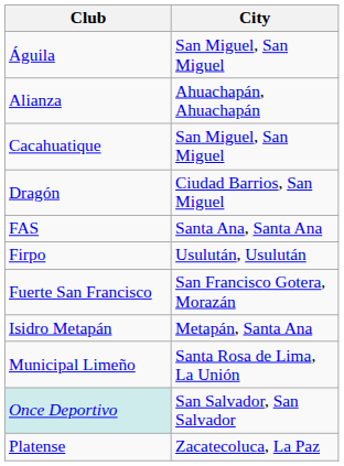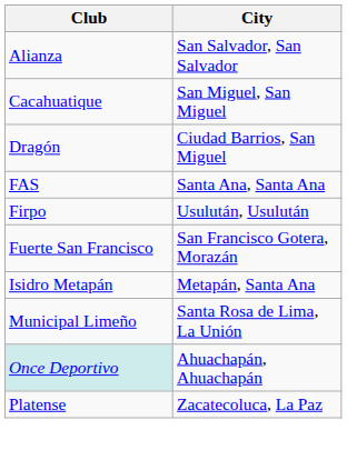 <table class="wikitable">
 <tr>
 <th width="150px">Club</th>
 <th width="150px">City</th>
 </tr>
 <tr>
-<td><a href='#'>Águila</a></td>
-<td><a href='#'>San Miguel</a>, <a href='#'>San Miguel</a></td>
-</tr>
-<tr>
 <td><a href='#'>Alianza</a></td>
-<td><a href='#'>Ahuachapán</a>, <a href='#'>Ahuachapán</a></td>
+<td><a href='#'>San Salvador</a>, <a href='#'>San Salvador</a></td>
 </tr>
 <tr>
 <td><a href='#'>Cacahuatique</a></td>
 <td><a href='#'>San Miguel</a>, <a href='#'>San Miguel</a></td>
 </tr>
 <tr>
 <td><a href='#'>Dragón</a></td>
 <td><a href='#'>Ciudad Barrios</a>, <a href='#'>San Miguel</a></td>
 </tr>
 <tr>
 <td><a href='#'>FAS</a></td>
 <td><a href='#'>Santa Ana</a>, <a href='#'>Santa Ana</a></td>
 </tr>
 <tr>
 <td><a href='#'>Firpo</a></td>
 <td><a href='#'>Usulután</a>, <a href='#'>Usulután</a></td>
 </tr>
 <tr>
 <td><a href='#'>Fuerte San Francisco</a></td>
 <td><a href='#'>San Francisco Gotera</a>, <a href='#'>Morazán</a></td>
 </tr>
 <tr>
 <td><a href='#'>Isidro Metapán</a></td>
 <td><a href='#'>Metapán</a>, <a href='#'>Santa Ana</a></td>
 </tr>
 <tr>
 <td><a href='#'>Municipal Limeño</a></td>
 <td><a href='#'>Santa Rosa de Lima</a>, <a href='#'>La Unión</a></td>
 </tr>
 <tr>
 <td style="background:#CFECEC"><em><a href='#'>Once Deportivo</a></em></td>
-<td><a href='#'>San Salvador</a>, <a href='#'>San Salvador</a></td>
+<td><a href='#'>Ahuachapán</a>, <a href='#'>Ahuachapán</a></td>
 </tr>
 <tr>
 <td><a href='#'>Platense</a></td>
 <td><a href='#'>Zacatecoluca</a>, <a href='#'>La Paz</a></td>
 </tr>
 </table>
